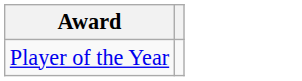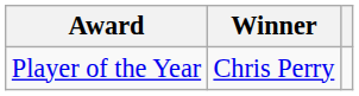 <table class="wikitable">
 <tr>
 <th>Award</th>
+<th>Winner</th>
 <th></th>
 </tr>
 <tr>
 <td><a href='#'>Player of the Year</a></td>
+<td> <a href='#'>Chris Perry</a></td>
 <td></td>
 </tr>
 </table>
